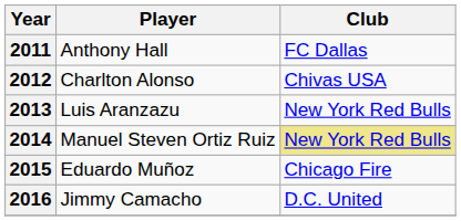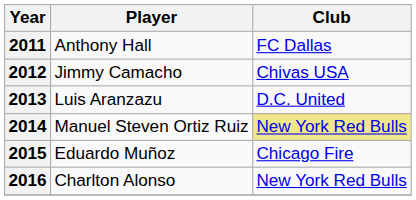 <table class="wikitable" style="text-align:center">
 <tr>
 <th>Year</th>
 <th>Player</th>
 <th>Club</th>
 </tr>
 <tr>
 <th rowspan="1">2011</th>
 <td align="left">Anthony Hall</td>
 <td align="left"><a href='#'>FC Dallas</a></td>
 </tr>
 <tr>
 <th rowspan="1">2012</th>
-<td align="left">Charlton Alonso</td>
+<td align="left">Jimmy Camacho</td>
 <td align="left"><a href='#'>Chivas USA</a></td>
 </tr>
 <tr>
 <th rowspan="1">2013</th>
 <td align="left">Luis Aranzazu</td>
-<td align="left"><a href='#'>New York Red Bulls</a></td>
+<td align="left"><a href='#'>D.C. United</a></td>
 </tr>
 <tr>
 <th rowspan="1">2014</th>
 <td align="left">Manuel Steven Ortiz Ruiz</td>
 <td align="left" style="background: khaki;"><a href='#'>New York Red Bulls</a></td>
 </tr>
 <tr>
 <th rowspan="1">2015</th>
 <td align="left">Eduardo Muñoz</td>
 <td align="left"><a href='#'>Chicago Fire</a></td>
 </tr>
 <tr>
 <th rowspan="1">2016</th>
-<td align="left">Jimmy Camacho</td>
-<td align="left"><a href='#'>D.C. United</a></td>
+<td align="left">Charlton Alonso</td>
+<td align="left"><a href='#'>New York Red Bulls</a></td>
 </tr>
 <tr>
 </tr>
 </table>
